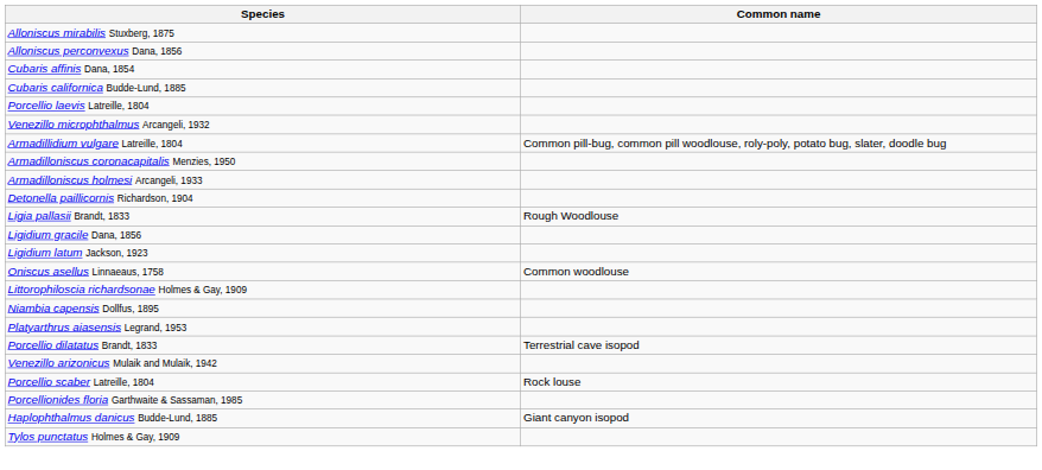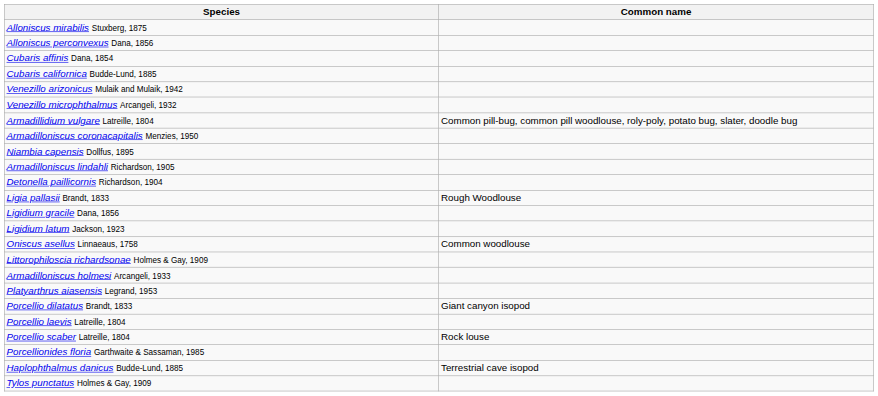 <table width=90% class="wikitable">
 <tr>
 <th width=25%>Species</th>
 <th width=25%>Common name</th>
 </tr>
 <tr>
 <td><em><a href='#'>Alloniscus mirabilis</a></em> <small> Stuxberg, 1875 </small></td>
 <td></td>
 </tr>
 <tr>
 <td><em><a href='#'>Alloniscus perconvexus</a></em> <small> Dana, 1856 </small></td>
 <td></td>
 </tr>
 <tr>
 <td><em><a href='#'>Cubaris affinis</a></em> <small> Dana, 1854 </small></td>
 <td></td>
 </tr>
 <tr>
 <td><em><a href='#'>Cubaris californica</a></em> <small> Budde-Lund, 1885 </small></td>
 <td></td>
 </tr>
 <tr>
-<td><em><a href='#'>Porcellio laevis</a></em> <small> Latreille, 1804 </small></td>
+<td><em><a href='#'>Venezillo arizonicus</a></em> <small> Mulaik and Mulaik, 1942 </small></td>
 <td></td>
 </tr>
 <tr>
 <td><em><a href='#'>Venezillo microphthalmus</a></em> <small> Arcangeli, 1932 </small></td>
 <td></td>
 </tr>
 <tr>
 <td><em><a href='#'>Armadillidium vulgare</a></em> <small> Latreille, 1804 </small></td>
 <td>Common pill-bug, common pill woodlouse, roly-poly, potato bug, slater, doodle bug</td>
 </tr>
 <tr>
 <td><em><a href='#'>Armadilloniscus coronacapitalis</a></em> <small> Menzies, 1950 </small></td>
 <td></td>
 </tr>
 <tr>
-<td><em><a href='#'>Armadilloniscus holmesi</a></em> <small> Arcangeli, 1933 </small></td>
+<td><em><a href='#'>Niambia capensis</a></em> <small> Dollfus, 1895 </small></td>
+<td></td>
+</tr>
+<tr>
+<td><em><a href='#'>Armadilloniscus lindahli</a></em> <small> Richardson, 1905 </small></td>
 <td></td>
 </tr>
 <tr>
 <td><em><a href='#'>Detonella paillicornis</a></em> <small> Richardson, 1904 </small></td>
 <td></td>
 </tr>
 <tr>
 <td><em><a href='#'>Ligia pallasii</a></em> <small>  Brandt, 1833 </small></td>
 <td>Rough Woodlouse</td>
 </tr>
 <tr>
 <td><em><a href='#'>Ligidium gracile</a></em> <small> Dana, 1856 </small></td>
 <td></td>
 </tr>
 <tr>
 <td><em><a href='#'>Ligidium latum</a></em> <small> Jackson, 1923 </small></td>
 <td></td>
 </tr>
 <tr>
 <td><em><a href='#'>Oniscus asellus</a></em> <small> Linnaeaus, 1758 </small></td>
 <td>Common woodlouse</td>
 </tr>
 <tr>
 <td><em><a href='#'>Littorophiloscia richardsonae</a></em> <small> Holmes & Gay, 1909 </small></td>
 <td></td>
 </tr>
 <tr>
-<td><em><a href='#'>Niambia capensis</a></em> <small> Dollfus, 1895 </small></td>
+<td><em><a href='#'>Armadilloniscus holmesi</a></em> <small> Arcangeli, 1933 </small></td>
 <td></td>
 </tr>
 <tr>
 <td><em><a href='#'>Platyarthrus aiasensis</a></em> <small> Legrand, 1953 </small></td>
 <td></td>
 </tr>
 <tr>
 <td><em><a href='#'>Porcellio dilatatus</a></em> <small> Brandt, 1833 </small></td>
-<td>Terrestrial cave isopod</td>
+<td>Giant canyon isopod</td>
 </tr>
 <tr>
-<td><em><a href='#'>Venezillo arizonicus</a></em> <small> Mulaik and Mulaik, 1942 </small></td>
+<td><em><a href='#'>Porcellio laevis</a></em> <small> Latreille, 1804 </small></td>
 <td></td>
 </tr>
 <tr>
 <td><em><a href='#'>Porcellio scaber</a></em> <small> Latreille, 1804 </small></td>
 <td>Rock louse</td>
 </tr>
 <tr>
 <td><em><a href='#'>Porcellionides floria</a></em> <small> Garthwaite & Sassaman, 1985 </small></td>
 <td></td>
 </tr>
 <tr>
 <td><em><a href='#'>Haplophthalmus danicus</a></em> <small> Budde-Lund, 1885 </small></td>
-<td>Giant canyon isopod</td>
+<td>Terrestrial cave isopod</td>
 </tr>
 <tr>
 <td><em><a href='#'>Tylos punctatus</a></em> <small>  Holmes & Gay, 1909 </small></td>
 <td></td>
 </tr>
 </table>
